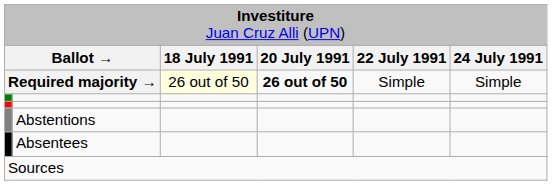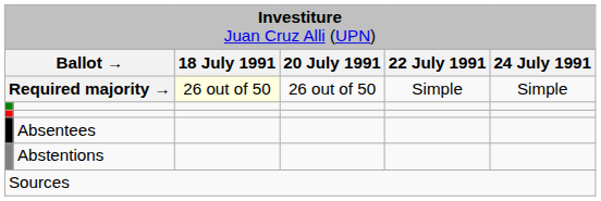 <table class="wikitable" style="text-align:center;">
 <tr>
 <td colspan="6" align="center" bgcolor="#C0C0C0"><strong>Investiture</strong><br><a href='#'>Juan Cruz Alli</a> (<a href='#'>UPN</a>)</td>
 </tr>
 <tr>
 <th colspan="2" width="150px">Ballot →</th>
 <th>18 July 1991</th>
 <th>20 July 1991</th>
 <th>22 July 1991</th>
 <th>24 July 1991</th>
 </tr>
 <tr>
 <th colspan="2">Required majority →</th>
 <td style="background: lightyellow;">26 out of 50 </td>
-<td><strong>26 out of 50 </strong></td>
+<td>26 out of 50 </td>
 <td>Simple </td>
 <td>Simple </td>
 </tr>
 <tr>
 <th width="1px" style="background:green;"></th>
 <td align="left"></td>
 <td></td>
 <td></td>
 <td></td>
 <td></td>
 </tr>
 <tr>
 <th style="color:inherit;background:red;"></th>
 <td align="left"></td>
 <td></td>
 <td></td>
 <td></td>
 <td></td>
 </tr>
 <tr>
-<th style="color:inherit;background:gray;"></th>
-<td align="left"><span>Abstentions</span></td>
+<th style="color:inherit;background:black;"></th>
+<td align="left"><span>Absentees</span></td>
 <td></td>
 <td></td>
 <td></td>
 <td></td>
 </tr>
 <tr>
-<th style="color:inherit;background:black;"></th>
-<td align="left"><span>Absentees</span></td>
+<th style="color:inherit;background:gray;"></th>
+<td align="left"><span>Abstentions</span></td>
 <td></td>
 <td></td>
 <td></td>
 <td></td>
 </tr>
 <tr>
 <td align="left" colspan="6">Sources</td>
 </tr>
 </table>
